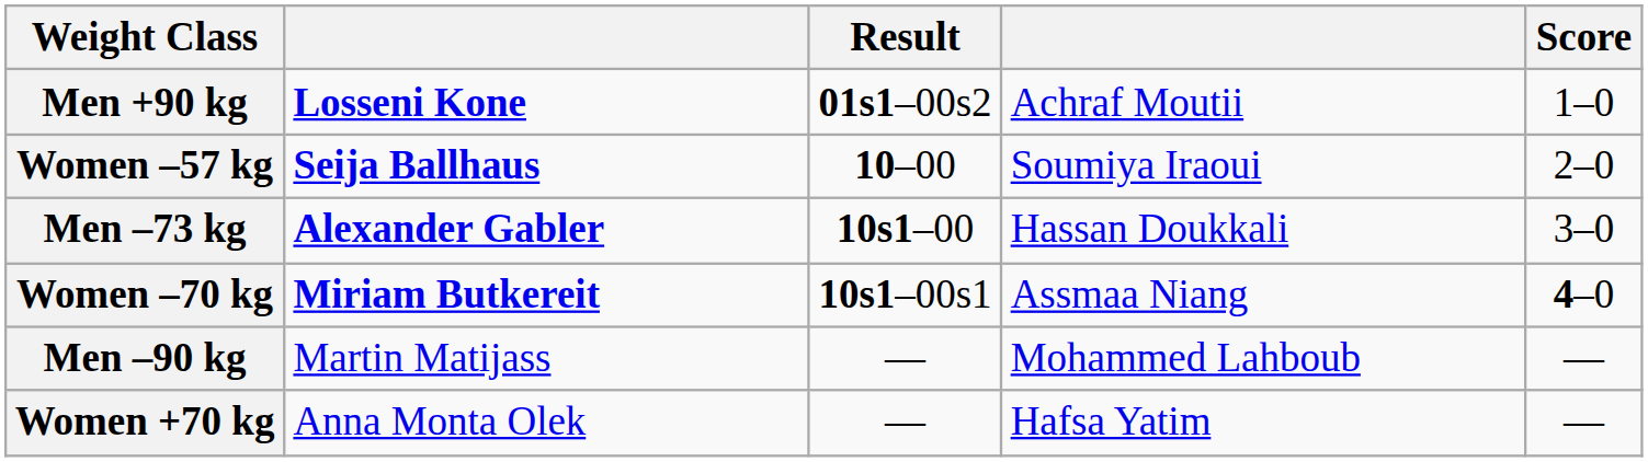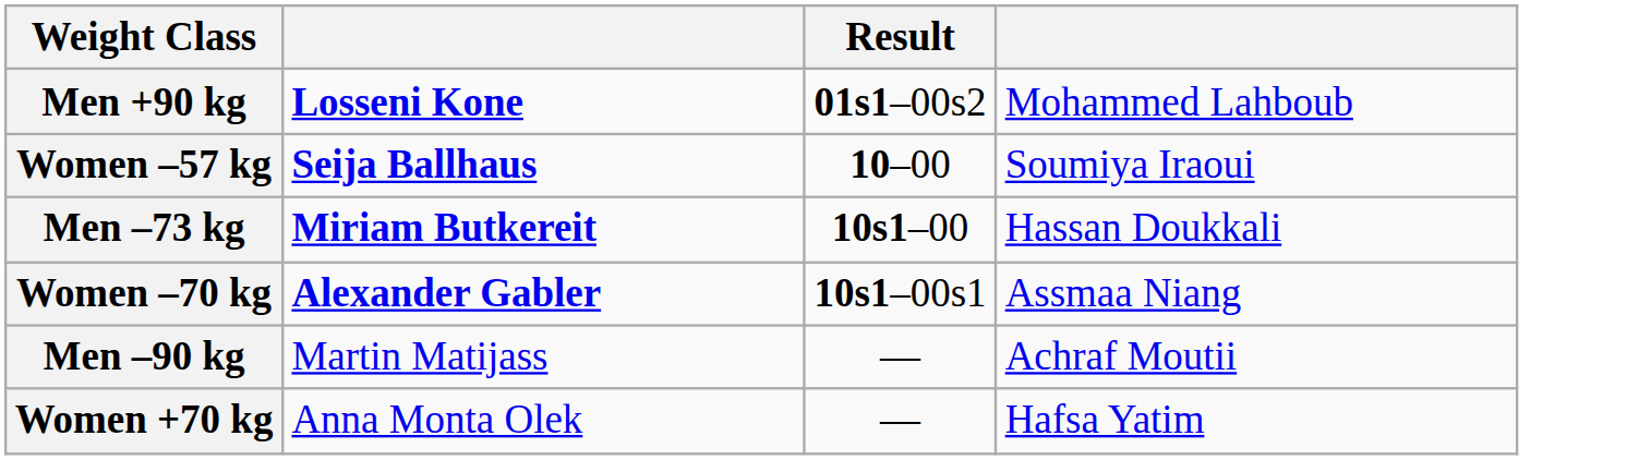 <table class="wikitable">
 <tr>
 <th>Weight Class</th>
 <th style="width: 200px;"></th>
 <th>Result</th>
 <th style="width: 200px;"></th>
-<th>Score</th>
 </tr>
 <tr>
 <th>Men +90 kg</th>
 <td><strong><a href='#'>Losseni Kone</a></strong></td>
 <td align=center><strong>01s1</strong>–00s2</td>
-<td><a href='#'>Achraf Moutii</a></td>
-<td align=center>1–0</td>
+<td><a href='#'>Mohammed Lahboub</a></td>
 </tr>
 <tr>
 <th>Women –57 kg</th>
 <td><strong><a href='#'>Seija Ballhaus</a></strong></td>
 <td align=center><strong>10</strong>–00</td>
 <td><a href='#'>Soumiya Iraoui</a></td>
-<td align=center>2–0</td>
 </tr>
 <tr>
 <th>Men –73 kg</th>
-<td><strong><a href='#'>Alexander Gabler</a></strong></td>
+<td><strong><a href='#'>Miriam Butkereit</a></strong></td>
 <td align=center><strong>10s1</strong>–00</td>
 <td><a href='#'>Hassan Doukkali</a></td>
-<td align=center>3–0</td>
 </tr>
 <tr>
 <th>Women –70 kg</th>
-<td><strong><a href='#'>Miriam Butkereit</a></strong></td>
+<td><strong><a href='#'>Alexander Gabler</a></strong></td>
 <td align=center><strong>10s1</strong>–00s1</td>
 <td><a href='#'>Assmaa Niang</a></td>
-<td align=center><strong>4</strong>–0</td>
 </tr>
 <tr>
 <th>Men –90 kg</th>
 <td><a href='#'>Martin Matijass</a></td>
 <td align=center>—</td>
-<td><a href='#'>Mohammed Lahboub</a></td>
-<td align=center>—</td>
+<td><a href='#'>Achraf Moutii</a></td>
 </tr>
 <tr>
 <th>Women +70 kg</th>
 <td><a href='#'>Anna Monta Olek</a></td>
 <td align=center>—</td>
 <td><a href='#'>Hafsa Yatim</a></td>
-<td align=center>—</td>
 </tr>
 </table>
